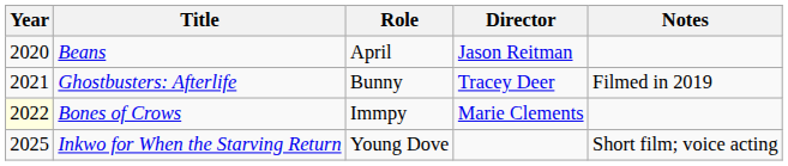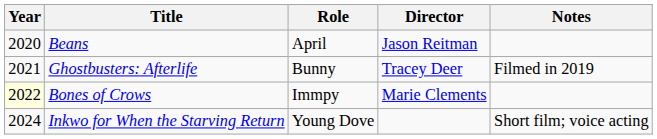 <table class="wikitable sortable">
 <tr>
 <th scope = "col">Year</th>
 <th scope = "col">Title</th>
 <th scope = "col">Role</th>
 <th scope = "col">Director</th>
 <th scope = "col" class="unsortable">Notes</th>
 </tr>
 <tr>
 <td>2020</td>
 <td><em><a href='#'>Beans</a></em></td>
 <td>April</td>
 <td><a href='#'>Jason Reitman</a></td>
 <td></td>
 </tr>
 <tr>
 <td>2021</td>
 <td><em><a href='#'>Ghostbusters: Afterlife</a></em></td>
 <td>Bunny</td>
 <td><a href='#'>Tracey Deer</a></td>
 <td>Filmed in 2019</td>
 </tr>
 <tr>
 <td style="background: lightyellow;">2022</td>
 <td><em><a href='#'>Bones of Crows</a></em></td>
 <td>Immpy</td>
 <td><a href='#'>Marie Clements</a></td>
 <td></td>
 </tr>
 <tr>
-<td>2025</td>
+<td>2024</td>
 <td><em><a href='#'>Inkwo for When the Starving Return</a></em></td>
 <td>Young Dove</td>
 <td></td>
 <td>Short film; voice acting</td>
 </tr>
 </table>
